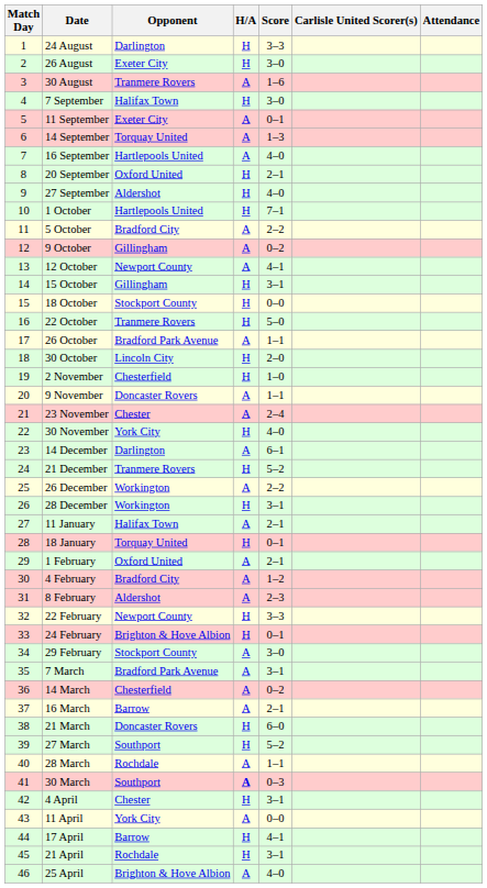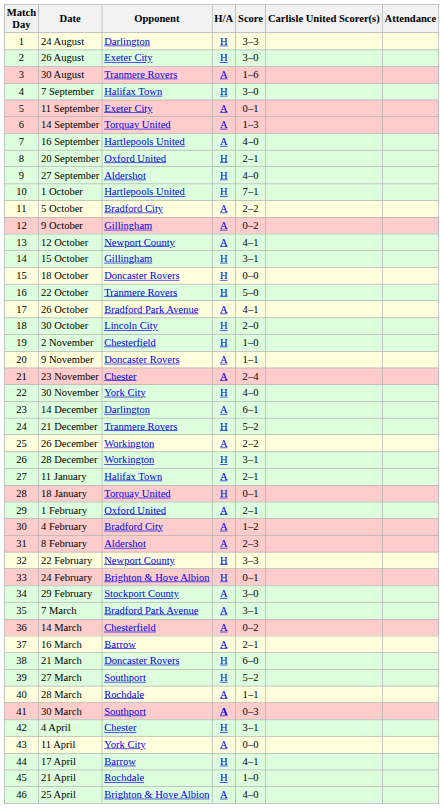 <table class="wikitable" style="text-align:center">
 <tr>
 <th>Match<br> Day</th>
 <th>Date</th>
 <th>Opponent</th>
 <th>H/A</th>
 <th>Score</th>
 <th>Carlisle United Scorer(s)</th>
 <th>Attendance</th>
 </tr>
 <tr bgcolor=#ffffdd>
 <td>1</td>
 <td align=left>24 August</td>
 <td align=left><a href='#'>Darlington</a></td>
 <td><a href='#'>H</a></td>
 <td>3–3</td>
 <td align=left></td>
 <td></td>
 </tr>
 <tr bgcolor=#ddffdd>
 <td>2</td>
 <td align=left>26 August</td>
 <td align=left><a href='#'>Exeter City</a></td>
 <td><a href='#'>H</a></td>
 <td>3–0</td>
 <td align=left></td>
 <td></td>
 </tr>
 <tr bgcolor=#FFCCCC>
 <td>3</td>
 <td align=left>30 August</td>
 <td align=left><a href='#'>Tranmere Rovers</a></td>
 <td><a href='#'>A</a></td>
 <td>1–6</td>
 <td align=left></td>
 <td></td>
 </tr>
 <tr bgcolor=#ddffdd>
 <td>4</td>
 <td align=left>7 September</td>
 <td align=left><a href='#'>Halifax Town</a></td>
 <td><a href='#'>H</a></td>
 <td>3–0</td>
 <td align=left></td>
 <td></td>
 </tr>
 <tr bgcolor=#FFCCCC>
 <td>5</td>
 <td align=left>11 September</td>
 <td align=left><a href='#'>Exeter City</a></td>
 <td><a href='#'>A</a></td>
 <td>0–1</td>
 <td align=left></td>
 <td></td>
 </tr>
 <tr bgcolor=#FFCCCC>
 <td>6</td>
 <td align=left>14 September</td>
 <td align=left><a href='#'>Torquay United</a></td>
 <td><a href='#'>A</a></td>
 <td>1–3</td>
 <td align=left></td>
 <td></td>
 </tr>
 <tr bgcolor=#ddffdd>
 <td>7</td>
 <td align=left>16 September</td>
 <td align=left><a href='#'>Hartlepools United</a></td>
 <td><a href='#'>A</a></td>
 <td>4–0</td>
 <td align=left></td>
 <td></td>
 </tr>
 <tr bgcolor=#ddffdd>
 <td>8</td>
 <td align=left>20 September</td>
 <td align=left><a href='#'>Oxford United</a></td>
 <td><a href='#'>H</a></td>
 <td>2–1</td>
 <td align=left></td>
 <td></td>
 </tr>
 <tr bgcolor=#ddffdd>
 <td>9</td>
 <td align=left>27 September</td>
 <td align=left><a href='#'>Aldershot</a></td>
 <td><a href='#'>H</a></td>
 <td>4–0</td>
 <td align=left></td>
 <td></td>
 </tr>
 <tr bgcolor=#ddffdd>
 <td>10</td>
 <td align=left>1 October</td>
 <td align=left><a href='#'>Hartlepools United</a></td>
 <td><a href='#'>H</a></td>
 <td>7–1</td>
 <td align=left></td>
 <td></td>
 </tr>
 <tr bgcolor=#ffffdd>
 <td>11</td>
 <td align=left>5 October</td>
 <td align=left><a href='#'>Bradford City</a></td>
 <td><a href='#'>A</a></td>
 <td>2–2</td>
 <td align=left></td>
 <td></td>
 </tr>
 <tr bgcolor=#FFCCCC>
 <td>12</td>
 <td align=left>9 October</td>
 <td align=left><a href='#'>Gillingham</a></td>
 <td><a href='#'>A</a></td>
 <td>0–2</td>
 <td align=left></td>
 <td></td>
 </tr>
 <tr bgcolor=#ddffdd>
 <td>13</td>
 <td align=left>12 October</td>
 <td align=left><a href='#'>Newport County</a></td>
 <td><a href='#'>A</a></td>
 <td>4–1</td>
 <td align=left></td>
 <td></td>
 </tr>
 <tr bgcolor=#ddffdd>
 <td>14</td>
 <td align=left>15 October</td>
 <td align=left><a href='#'>Gillingham</a></td>
 <td><a href='#'>H</a></td>
 <td>3–1</td>
 <td align=left></td>
 <td></td>
 </tr>
 <tr bgcolor=#ffffdd>
 <td>15</td>
 <td align=left>18 October</td>
-<td align=left><a href='#'>Stockport County</a></td>
+<td align=left><a href='#'>Doncaster Rovers</a></td>
 <td><a href='#'>H</a></td>
 <td>0–0</td>
 <td align=left></td>
 <td></td>
 </tr>
 <tr bgcolor=#ddffdd>
 <td>16</td>
 <td align=left>22 October</td>
 <td align=left><a href='#'>Tranmere Rovers</a></td>
 <td><a href='#'>H</a></td>
 <td>5–0</td>
 <td align=left></td>
 <td></td>
 </tr>
 <tr bgcolor=#ffffdd>
 <td>17</td>
 <td align=left>26 October</td>
 <td align=left><a href='#'>Bradford Park Avenue</a></td>
 <td><a href='#'>A</a></td>
-<td>1–1</td>
+<td>4–1</td>
 <td align=left></td>
 <td></td>
 </tr>
 <tr bgcolor=#ddffdd>
 <td>18</td>
 <td align=left>30 October</td>
 <td align=left><a href='#'>Lincoln City</a></td>
 <td><a href='#'>H</a></td>
 <td>2–0</td>
 <td align=left></td>
 <td></td>
 </tr>
 <tr bgcolor=#ddffdd>
 <td>19</td>
 <td align=left>2 November</td>
 <td align=left><a href='#'>Chesterfield</a></td>
 <td><a href='#'>H</a></td>
 <td>1–0</td>
 <td align=left></td>
 <td></td>
 </tr>
 <tr bgcolor=#ffffdd>
 <td>20</td>
 <td align=left>9 November</td>
 <td align=left><a href='#'>Doncaster Rovers</a></td>
 <td><a href='#'>A</a></td>
 <td>1–1</td>
 <td align=left></td>
 <td></td>
 </tr>
 <tr bgcolor=#FFCCCC>
 <td>21</td>
 <td align=left>23 November</td>
 <td align=left><a href='#'>Chester</a></td>
 <td><a href='#'>A</a></td>
 <td>2–4</td>
 <td align=left></td>
 <td></td>
 </tr>
 <tr bgcolor=#ddffdd>
 <td>22</td>
 <td align=left>30 November</td>
 <td align=left><a href='#'>York City</a></td>
 <td><a href='#'>H</a></td>
 <td>4–0</td>
 <td align=left></td>
 <td></td>
 </tr>
 <tr bgcolor=#ddffdd>
 <td>23</td>
 <td align=left>14 December</td>
 <td align=left><a href='#'>Darlington</a></td>
 <td><a href='#'>A</a></td>
 <td>6–1</td>
 <td align=left></td>
 <td></td>
 </tr>
 <tr bgcolor=#ddffdd>
 <td>24</td>
 <td align=left>21 December</td>
 <td align=left><a href='#'>Tranmere Rovers</a></td>
 <td><a href='#'>H</a></td>
 <td>5–2</td>
 <td align=left></td>
 <td></td>
 </tr>
 <tr bgcolor=#ffffdd>
 <td>25</td>
 <td align=left>26 December</td>
 <td align=left><a href='#'>Workington</a></td>
 <td><a href='#'>A</a></td>
 <td>2–2</td>
 <td align=left></td>
 <td></td>
 </tr>
 <tr bgcolor=#ddffdd>
 <td>26</td>
 <td align=left>28 December</td>
 <td align=left><a href='#'>Workington</a></td>
 <td><a href='#'>H</a></td>
 <td>3–1</td>
 <td align=left></td>
 <td></td>
 </tr>
 <tr bgcolor=#ddffdd>
 <td>27</td>
 <td align=left>11 January</td>
 <td align=left><a href='#'>Halifax Town</a></td>
 <td><a href='#'>A</a></td>
 <td>2–1</td>
 <td align=left></td>
 <td></td>
 </tr>
 <tr bgcolor=#FFCCCC>
 <td>28</td>
 <td align=left>18 January</td>
 <td align=left><a href='#'>Torquay United</a></td>
 <td><a href='#'>H</a></td>
 <td>0–1</td>
 <td align=left></td>
 <td></td>
 </tr>
 <tr bgcolor=#ddffdd>
 <td>29</td>
 <td align=left>1 February</td>
 <td align=left><a href='#'>Oxford United</a></td>
 <td><a href='#'>A</a></td>
 <td>2–1</td>
 <td align=left></td>
 <td></td>
 </tr>
 <tr bgcolor=#FFCCCC>
 <td>30</td>
 <td align=left>4 February</td>
 <td align=left><a href='#'>Bradford City</a></td>
 <td><a href='#'>A</a></td>
 <td>1–2</td>
 <td align=left></td>
 <td></td>
 </tr>
 <tr bgcolor=#FFCCCC>
 <td>31</td>
 <td align=left>8 February</td>
 <td align=left><a href='#'>Aldershot</a></td>
 <td><a href='#'>A</a></td>
 <td>2–3</td>
 <td align=left></td>
 <td></td>
 </tr>
 <tr bgcolor=#ffffdd>
 <td>32</td>
 <td align=left>22 February</td>
 <td align=left><a href='#'>Newport County</a></td>
 <td><a href='#'>H</a></td>
 <td>3–3</td>
 <td align=left></td>
 <td></td>
 </tr>
 <tr bgcolor=#FFCCCC>
 <td>33</td>
 <td align=left>24 February</td>
 <td align=left><a href='#'>Brighton & Hove Albion</a></td>
 <td><a href='#'>H</a></td>
 <td>0–1</td>
 <td align=left></td>
 <td></td>
 </tr>
 <tr bgcolor=#ddffdd>
 <td>34</td>
 <td align=left>29 February</td>
 <td align=left><a href='#'>Stockport County</a></td>
 <td><a href='#'>A</a></td>
 <td>3–0</td>
 <td align=left></td>
 <td></td>
 </tr>
 <tr bgcolor=#ddffdd>
 <td>35</td>
 <td align=left>7 March</td>
 <td align=left><a href='#'>Bradford Park Avenue</a></td>
 <td><a href='#'>A</a></td>
 <td>3–1</td>
 <td align=left></td>
 <td></td>
 </tr>
 <tr bgcolor=#FFCCCC>
 <td>36</td>
 <td align=left>14 March</td>
 <td align=left><a href='#'>Chesterfield</a></td>
 <td><a href='#'>A</a></td>
 <td>0–2</td>
 <td align=left></td>
 <td></td>
 </tr>
 <tr bgcolor=#ffffdd>
 <td>37</td>
 <td align=left>16 March</td>
 <td align=left><a href='#'>Barrow</a></td>
 <td><a href='#'>A</a></td>
 <td>2–1</td>
 <td align=left></td>
 <td></td>
 </tr>
 <tr bgcolor=#ddffdd>
 <td>38</td>
 <td align=left>21 March</td>
 <td align=left><a href='#'>Doncaster Rovers</a></td>
 <td><a href='#'>H</a></td>
 <td>6–0</td>
 <td align=left></td>
 <td></td>
 </tr>
 <tr bgcolor=#ddffdd>
 <td>39</td>
 <td align=left>27 March</td>
 <td align=left><a href='#'>Southport</a></td>
 <td><a href='#'>H</a></td>
 <td>5–2</td>
 <td align=left></td>
 <td></td>
 </tr>
 <tr bgcolor=#ffffdd>
 <td>40</td>
 <td align=left>28 March</td>
 <td align=left><a href='#'>Rochdale</a></td>
 <td><a href='#'>A</a></td>
 <td>1–1</td>
 <td align=left></td>
 <td></td>
 </tr>
 <tr bgcolor=#FFCCCC>
 <td>41</td>
 <td align=left>30 March</td>
 <td align=left><a href='#'>Southport</a></td>
 <td><strong><a href='#'>A</a></strong></td>
 <td>0–3</td>
 <td align=left></td>
 <td></td>
 </tr>
 <tr bgcolor=#ddffdd>
 <td>42</td>
 <td align=left>4 April</td>
 <td align=left><a href='#'>Chester</a></td>
 <td><a href='#'>H</a></td>
 <td>3–1</td>
 <td align=left></td>
 <td></td>
 </tr>
 <tr bgcolor=#ffffdd>
 <td>43</td>
 <td align=left>11 April</td>
 <td align=left><a href='#'>York City</a></td>
 <td><a href='#'>A</a></td>
 <td>0–0</td>
 <td align=left></td>
 <td></td>
 </tr>
 <tr bgcolor=#ddffdd>
 <td>44</td>
 <td align=left>17 April</td>
 <td align=left><a href='#'>Barrow</a></td>
 <td><a href='#'>H</a></td>
 <td>4–1</td>
 <td align=left></td>
 <td></td>
 </tr>
 <tr bgcolor=#ddffdd>
 <td>45</td>
 <td align=left>21 April</td>
 <td align=left><a href='#'>Rochdale</a></td>
 <td><a href='#'>H</a></td>
-<td>3–1</td>
+<td>1–0</td>
 <td align=left></td>
 <td></td>
 </tr>
 <tr bgcolor=#ddffdd>
 <td>46</td>
 <td align=left>25 April</td>
 <td align=left><a href='#'>Brighton & Hove Albion</a></td>
 <td><a href='#'>A</a></td>
 <td>4–0</td>
 <td align=left></td>
 <td></td>
 </tr>
 </table>
